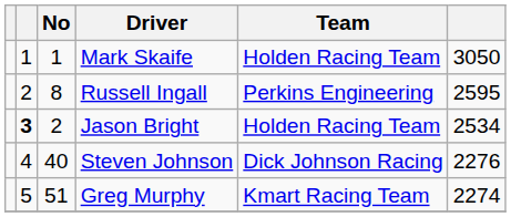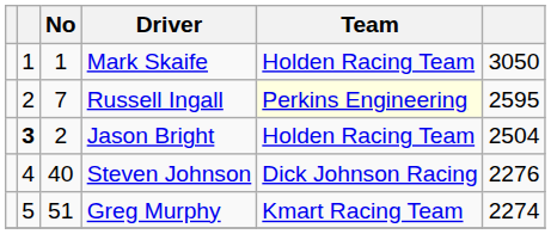 <table class="wikitable" style="font-size:87%;">
 <tr>
 <th></th>
 <th></th>
 <th>No</th>
 <th>Driver</th>
 <th>Team</th>
 <th></th>
 </tr>
 <tr>
 <td align="left"></td>
 <td align="center">1</td>
 <td align="center">1</td>
 <td> <a href='#'>Mark Skaife</a></td>
 <td><a href='#'>Holden Racing Team</a></td>
 <td align="left">3050</td>
 </tr>
 <tr>
 <td align="left"></td>
 <td align="center">2</td>
-<td align="center">8</td>
+<td align="center">7</td>
 <td> <a href='#'>Russell Ingall</a></td>
-<td><a href='#'>Perkins Engineering</a></td>
+<td style="background: lightyellow;"><a href='#'>Perkins Engineering</a></td>
 <td align="left">2595</td>
 </tr>
 <tr>
 <td align="left"></td>
 <td align="center"><strong>3</strong></td>
 <td align="center">2</td>
 <td> <a href='#'>Jason Bright</a></td>
 <td><a href='#'>Holden Racing Team</a></td>
-<td align="left">2534</td>
+<td align="left">2504</td>
 </tr>
 <tr>
 <td align="left"></td>
 <td align="center">4</td>
 <td align="center">40</td>
 <td> <a href='#'>Steven Johnson</a></td>
 <td><a href='#'>Dick Johnson Racing</a></td>
 <td align="left">2276</td>
 </tr>
 <tr>
 <td align="left"></td>
 <td align="center">5</td>
 <td align="center">51</td>
 <td> <a href='#'>Greg Murphy</a></td>
 <td><a href='#'>Kmart Racing Team</a></td>
 <td align="left">2274</td>
 </tr>
 <tr>
 </tr>
 </table>
